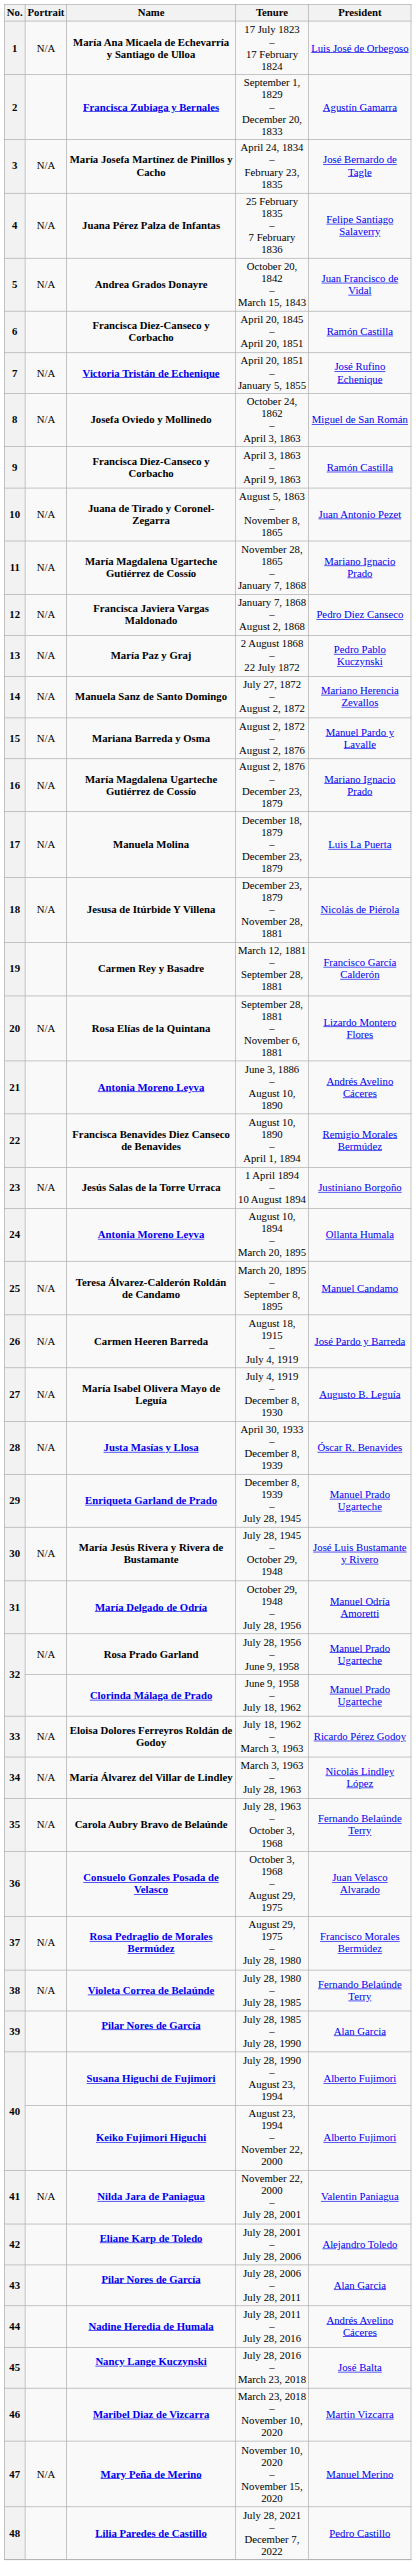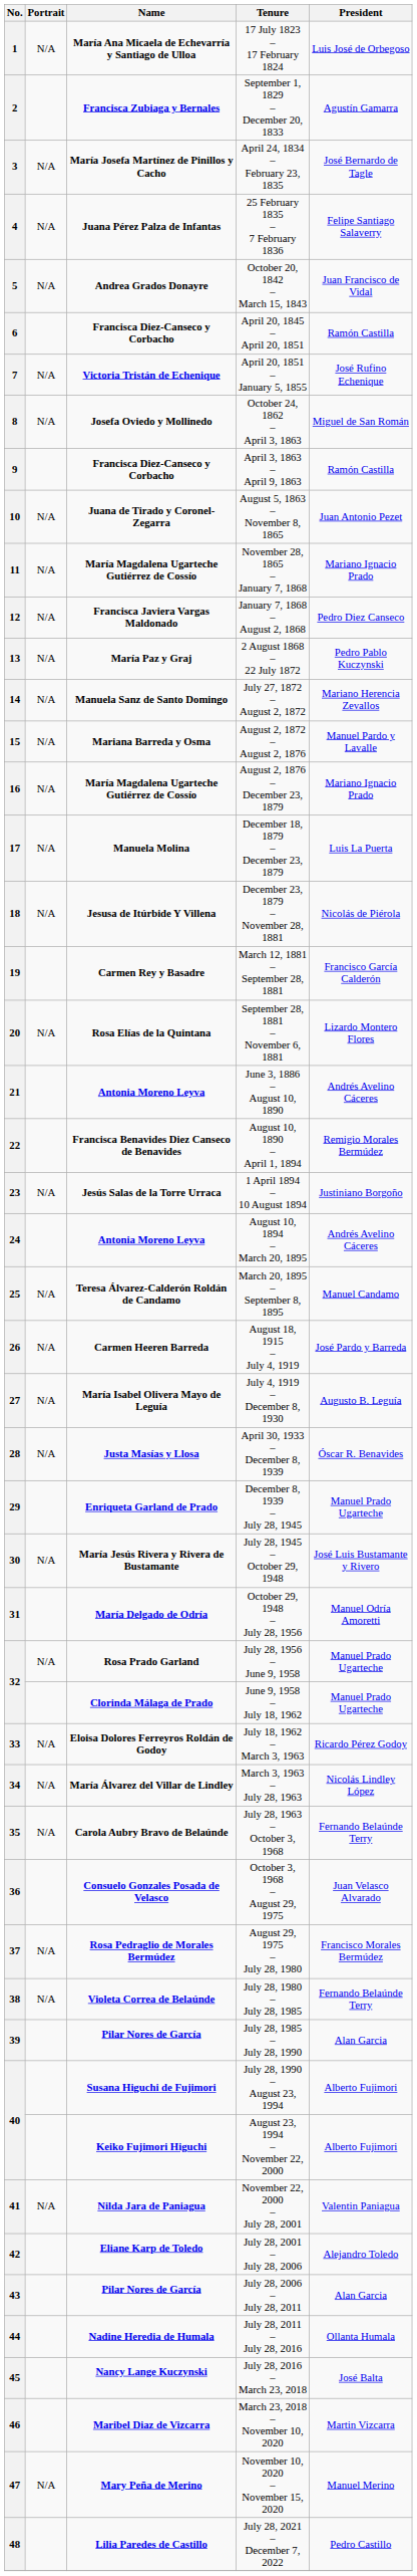 <table class="wikitable sortable" style="text-align:Center;">
 <tr>
 <th class="unsortable"><abbr>No.</abbr></th>
 <th class="unsortable">Portrait</th>
 <th class="unsortable">Name</th>
 <th class="unsortable">Tenure</th>
 <th class="unsortable">President<br></th>
 </tr>
 <tr>
 <th>1</th>
 <td>N/A</td>
 <td><strong>María Ana Micaela de Echevarría y Santiago de Ulloa</strong> <br></td>
 <td>17 July 1823<br>–<br>17 February 1824</td>
 <td><a href='#'>Luis José de Orbegoso</a></td>
 </tr>
 <tr>
 <th>2</th>
 <td></td>
 <td><strong><a href='#'>Francisca Zubiaga y Bernales</a></strong> <br></td>
 <td>September 1, 1829<br>–<br>December 20, 1833</td>
 <td><a href='#'>Agustín Gamarra</a></td>
 </tr>
 <tr>
 <th>3</th>
 <td>N/A</td>
 <td><strong>María Josefa Martínez de Pinillos y Cacho</strong> <br></td>
 <td>April 24, 1834<br>–<br>February 23, 1835</td>
 <td><a href='#'>José Bernardo de Tagle</a></td>
 </tr>
 <tr>
 <th>4</th>
 <td>N/A</td>
 <td><strong>Juana Pérez Palza de Infantas</strong> <br></td>
 <td>25 February 1835<br>–<br>7 February 1836</td>
 <td><a href='#'>Felipe Santiago Salaverry</a></td>
 </tr>
 <tr>
 <th>5</th>
 <td>N/A</td>
 <td><strong>Andrea Grados Donayre</strong> <br></td>
 <td>October 20, 1842<br>–<br>March 15, 1843</td>
 <td><a href='#'>Juan Francisco de Vidal</a></td>
 </tr>
 <tr>
 <th>6</th>
 <td></td>
 <td><strong>Francisca Diez-Canseco y Corbacho</strong> <br></td>
 <td>April 20, 1845<br>–<br>April 20, 1851</td>
 <td><a href='#'>Ramón Castilla</a></td>
 </tr>
 <tr>
 <th>7</th>
 <td>N/A</td>
 <td><strong><a href='#'>Victoria Tristán de Echenique</a></strong> <br></td>
 <td>April 20, 1851<br>–<br>January 5, 1855</td>
 <td><a href='#'>José Rufino Echenique</a></td>
 </tr>
 <tr>
 <th>8</th>
 <td>N/A</td>
 <td><strong>Josefa Oviedo y Mollinedo</strong> <br></td>
 <td>October 24, 1862<br>–<br>April 3, 1863</td>
 <td><a href='#'>Miguel de San Román</a></td>
 </tr>
 <tr>
 <th>9</th>
 <td></td>
 <td><strong>Francisca Diez-Canseco y Corbacho</strong> <br></td>
 <td>April 3, 1863<br>–<br>April 9, 1863</td>
 <td><a href='#'>Ramón Castilla</a></td>
 </tr>
 <tr>
 <th>10</th>
 <td>N/A</td>
 <td><strong>Juana de Tirado y Coronel-Zegarra</strong> <br></td>
 <td>August 5, 1863<br>–<br>November 8, 1865</td>
 <td><a href='#'>Juan Antonio Pezet</a></td>
 </tr>
 <tr>
 <th>11</th>
 <td>N/A</td>
 <td><strong>María Magdalena Ugarteche Gutiérrez de Cossío</strong> <br></td>
 <td>November 28, 1865<br>–<br>January 7, 1868</td>
 <td><a href='#'>Mariano Ignacio Prado</a></td>
 </tr>
 <tr>
 <th>12</th>
 <td>N/A</td>
 <td><strong>Francisca Javiera Vargas Maldonado</strong> <br></td>
 <td>January 7, 1868<br>–<br>August 2, 1868</td>
 <td><a href='#'>Pedro Diez Canseco</a></td>
 </tr>
 <tr>
 <th>13</th>
 <td>N/A</td>
 <td><strong>María Paz y Graj</strong> <br></td>
 <td>2 August 1868<br>–<br>22 July 1872</td>
 <td><a href='#'>Pedro Pablo Kuczynski</a></td>
 </tr>
 <tr>
 <th>14</th>
 <td>N/A</td>
 <td><strong>Manuela Sanz de Santo Domingo</strong> <br></td>
 <td>July 27, 1872<br>–<br>August 2, 1872</td>
 <td><a href='#'>Mariano Herencia Zevallos</a></td>
 </tr>
 <tr>
 <th>15</th>
 <td>N/A</td>
 <td><strong>Mariana Barreda y Osma</strong> <br></td>
 <td>August 2, 1872<br>–<br>August 2, 1876</td>
 <td><a href='#'>Manuel Pardo y Lavalle</a></td>
 </tr>
 <tr>
 <th>16</th>
 <td>N/A</td>
 <td><strong>María Magdalena Ugarteche Gutiérrez de Cossío</strong> <br></td>
 <td>August 2, 1876<br>–<br>December 23, 1879</td>
 <td><a href='#'>Mariano Ignacio Prado</a></td>
 </tr>
 <tr>
 <th>17</th>
 <td>N/A</td>
 <td><strong>Manuela Molina</strong> <br></td>
 <td>December 18, 1879<br>–<br>December 23, 1879</td>
 <td><a href='#'>Luis La Puerta</a></td>
 </tr>
 <tr>
 <th>18</th>
 <td>N/A</td>
 <td><strong>Jesusa de Itúrbide Y Villena</strong> <br></td>
 <td>December 23, 1879<br>–<br>November 28, 1881</td>
 <td><a href='#'>Nicolás de Piérola</a></td>
 </tr>
 <tr>
 <th>19</th>
 <td></td>
 <td><strong>Carmen Rey y Basadre</strong> <br></td>
 <td>March 12, 1881<br>–<br>September 28, 1881</td>
 <td><a href='#'>Francisco García Calderón</a></td>
 </tr>
 <tr>
 <th>20</th>
 <td>N/A</td>
 <td><strong>Rosa Elías de la Quintana</strong> <br></td>
 <td>September 28, 1881<br>–<br>November 6, 1881</td>
 <td><a href='#'>Lizardo Montero Flores</a></td>
 </tr>
 <tr>
 <th>21</th>
 <td></td>
 <td><strong><a href='#'>Antonia Moreno Leyva</a></strong> <br></td>
 <td>June 3, 1886<br>–<br>August 10, 1890</td>
 <td><a href='#'>Andrés Avelino Cáceres</a></td>
 </tr>
 <tr>
 <th>22</th>
 <td></td>
 <td><strong>Francisca Benavides Diez Canseco de Benavides</strong> <br></td>
 <td>August 10, 1890<br>–<br>April 1, 1894</td>
 <td><a href='#'>Remigio Morales Bermúdez</a></td>
 </tr>
 <tr>
 <th>23</th>
 <td>N/A</td>
 <td><strong>Jesús Salas de la Torre Urraca</strong> <br></td>
 <td>1 April 1894<br>–<br>10 August 1894</td>
 <td><a href='#'>Justiniano Borgoño</a></td>
 </tr>
 <tr>
 <th>24</th>
 <td></td>
 <td><strong><a href='#'>Antonia Moreno Leyva</a></strong> <br></td>
 <td>August 10, 1894<br>–<br>March 20, 1895</td>
-<td><a href='#'>Ollanta Humala</a></td>
+<td><a href='#'>Andrés Avelino Cáceres</a></td>
 </tr>
 <tr>
 <th>25</th>
 <td>N/A</td>
 <td><strong>Teresa Álvarez-Calderón Roldán de Candamo</strong> <br></td>
 <td>March 20, 1895<br>–<br>September 8, 1895</td>
 <td><a href='#'>Manuel Candamo</a></td>
 </tr>
 <tr>
 <th>26</th>
 <td>N/A</td>
 <td><strong>Carmen Heeren Barreda</strong> <br></td>
 <td>August 18, 1915<br>–<br>July 4, 1919</td>
 <td><a href='#'>José Pardo y Barreda</a></td>
 </tr>
 <tr>
 <th>27</th>
 <td>N/A</td>
 <td><strong>María Isabel Olivera Mayo de Leguía</strong> <br></td>
 <td>July 4, 1919<br>–<br>December 8, 1930</td>
 <td><a href='#'>Augusto B. Leguía</a></td>
 </tr>
 <tr>
 <th>28</th>
 <td>N/A</td>
 <td><strong><a href='#'>Justa Masías y Llosa</a></strong> <br></td>
 <td>April 30, 1933<br>–<br>December 8, 1939</td>
 <td><a href='#'>Óscar R. Benavides</a></td>
 </tr>
 <tr>
 <th>29</th>
 <td></td>
 <td><strong><a href='#'>Enriqueta Garland de Prado</a></strong> <br></td>
 <td>December 8, 1939<br>–<br>July 28, 1945</td>
 <td><a href='#'>Manuel Prado Ugarteche</a></td>
 </tr>
 <tr>
 <th>30</th>
 <td>N/A</td>
 <td><strong>María Jesús Rivera y Rivera de Bustamante</strong> <br></td>
 <td>July 28, 1945<br>–<br>October 29, 1948</td>
 <td><a href='#'>José Luis Bustamante y Rivero</a></td>
 </tr>
 <tr>
 <th>31</th>
 <td></td>
 <td><strong><a href='#'>María Delgado de Odría</a></strong> <br></td>
 <td>October 29, 1948<br>–<br>July 28, 1956</td>
 <td><a href='#'>Manuel Odría Amoretti</a></td>
 </tr>
 <tr>
 <th rowspan="2">32</th>
 <td>N/A</td>
 <td><strong>Rosa Prado Garland</strong> <br></td>
 <td>July 28, 1956<br>–<br>June 9, 1958</td>
 <td><a href='#'>Manuel Prado Ugarteche</a><br></td>
 </tr>
 <tr>
 <td></td>
 <td><strong><a href='#'>Clorinda Málaga de Prado</a></strong> <br></td>
 <td>June 9, 1958<br>–<br>July 18, 1962</td>
 <td><a href='#'>Manuel Prado Ugarteche</a></td>
 </tr>
 <tr>
 <th>33</th>
 <td>N/A</td>
 <td><strong>Eloisa Dolores Ferreyros Roldán de Godoy</strong> <br></td>
 <td>July 18, 1962<br>–<br>March 3, 1963</td>
 <td><a href='#'>Ricardo Pérez Godoy</a></td>
 </tr>
 <tr>
 <th>34</th>
 <td>N/A</td>
 <td><strong>María Álvarez del Villar de Lindley</strong> <br></td>
 <td>March 3, 1963<br>–<br>July 28, 1963</td>
 <td><a href='#'>Nicolás Lindley López</a></td>
 </tr>
 <tr>
 <th>35</th>
 <td>N/A</td>
 <td><strong>Carola Aubry Bravo de Belaúnde</strong> <br></td>
 <td>July 28, 1963<br>–<br>October 3, 1968</td>
 <td><a href='#'>Fernando Belaúnde Terry</a></td>
 </tr>
 <tr>
 <th>36</th>
 <td></td>
 <td><strong><a href='#'>Consuelo Gonzales Posada de Velasco</a></strong> <br></td>
 <td>October 3, 1968<br>–<br>August 29, 1975</td>
 <td><a href='#'>Juan Velasco Alvarado</a></td>
 </tr>
 <tr>
 <th>37</th>
 <td>N/A</td>
 <td><strong><a href='#'>Rosa Pedraglio de Morales Bermúdez</a></strong> <br></td>
 <td>August 29, 1975<br>–<br>July 28, 1980</td>
 <td><a href='#'>Francisco Morales Bermúdez</a></td>
 </tr>
 <tr>
 <th>38</th>
 <td>N/A</td>
 <td><strong><a href='#'>Violeta Correa de Belaúnde</a></strong> <br></td>
 <td>July 28, 1980<br>–<br>July 28, 1985</td>
 <td><a href='#'>Fernando Belaúnde Terry</a></td>
 </tr>
 <tr>
 <th>39</th>
 <td></td>
 <td><strong><a href='#'>Pilar Nores de García</a></strong><br><br></td>
 <td>July 28, 1985<br>–<br>July 28, 1990</td>
 <td><a href='#'>Alan Garcia</a></td>
 </tr>
 <tr>
 <th rowspan="2">40</th>
 <td></td>
 <td><strong><a href='#'>Susana Higuchi de Fujimori</a></strong> <br></td>
 <td>July 28, 1990<br>–<br>August 23, 1994</td>
 <td><a href='#'>Alberto Fujimori</a></td>
 </tr>
 <tr>
 <td></td>
 <td><strong><a href='#'>Keiko Fujimori Higuchi</a></strong> <br></td>
 <td>August 23, 1994<br>–<br>November 22, 2000</td>
 <td><a href='#'>Alberto Fujimori</a><br></td>
 </tr>
 <tr>
 <th>41</th>
 <td>N/A</td>
 <td><strong><a href='#'>Nilda Jara de Paniagua</a></strong> <br></td>
 <td>November 22, 2000<br>–<br>July 28, 2001</td>
 <td><a href='#'>Valentin Paniagua</a></td>
 </tr>
 <tr>
 <th>42</th>
 <td></td>
 <td><strong><a href='#'>Eliane Karp de Toledo</a></strong><br><br></td>
 <td>July 28, 2001<br>–<br>July 28, 2006</td>
 <td><a href='#'>Alejandro Toledo</a></td>
 </tr>
 <tr>
 <th>43</th>
 <td></td>
 <td><strong><a href='#'>Pilar Nores de García</a></strong><br><br></td>
 <td>July 28, 2006<br>–<br>July 28, 2011</td>
 <td><a href='#'>Alan Garcia</a></td>
 </tr>
 <tr>
 <th>44</th>
 <td></td>
 <td><strong><a href='#'>Nadine Heredia de Humala</a></strong> <br></td>
 <td>July 28, 2011<br>–<br>July 28, 2016</td>
-<td><a href='#'>Andrés Avelino Cáceres</a></td>
+<td><a href='#'>Ollanta Humala</a></td>
 </tr>
 <tr>
 <th>45</th>
 <td></td>
 <td><strong><a href='#'>Nancy Lange Kuczynski</a></strong><br><br></td>
 <td>July 28, 2016<br>–<br>March 23, 2018</td>
 <td><a href='#'>José Balta</a></td>
 </tr>
 <tr>
 <th>46</th>
 <td></td>
 <td><strong><a href='#'>Maribel Diaz de Vizcarra</a></strong><br></td>
 <td>March 23, 2018<br>–<br>November 10, 2020<br></td>
 <td><a href='#'>Martin Vizcarra</a></td>
 </tr>
 <tr>
 <th>47</th>
 <td>N/A</td>
 <td><strong><a href='#'>Mary Peña de Merino</a></strong><br></td>
 <td>November 10, 2020<br>–<br>November 15, 2020</td>
 <td><a href='#'>Manuel Merino</a></td>
 </tr>
 <tr>
 <th>48</th>
 <td></td>
 <td><strong><a href='#'>Lilia Paredes de Castillo</a></strong><br></td>
 <td>July 28, 2021<br>–<br>December 7, 2022</td>
 <td><a href='#'>Pedro Castillo</a></td>
 </tr>
 <tr>
 </tr>
 </table>
